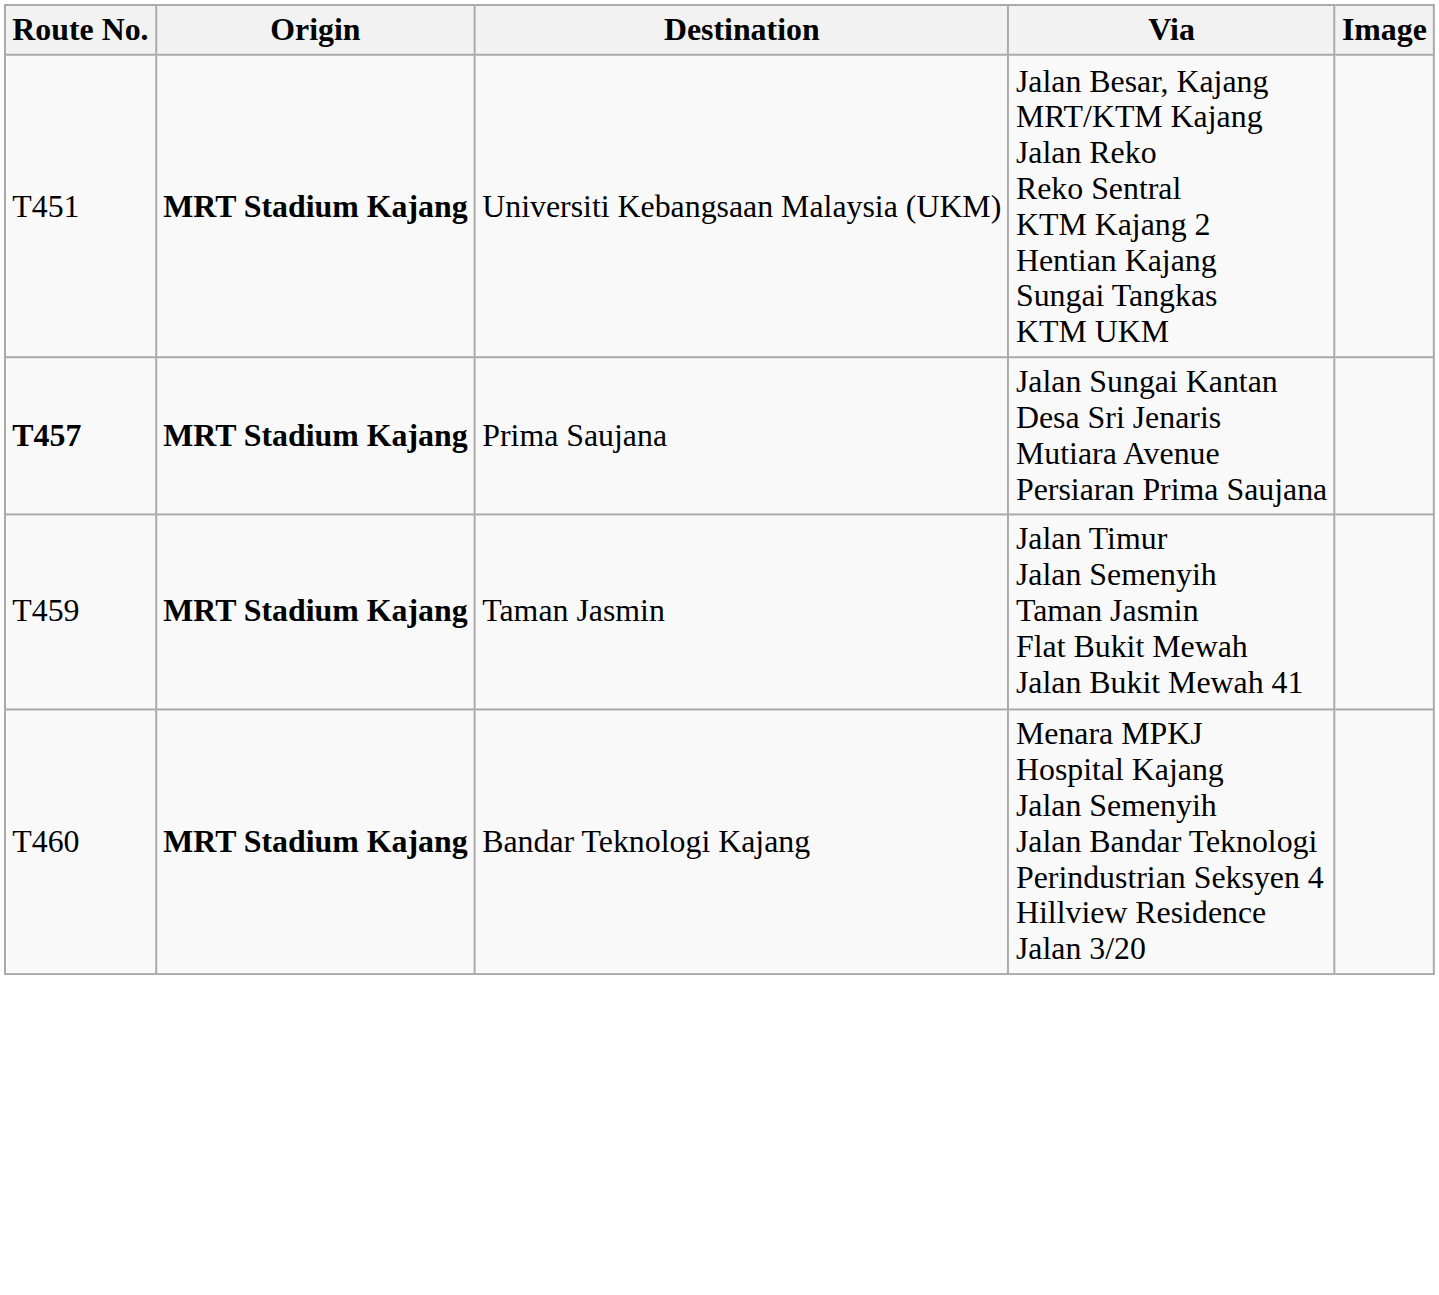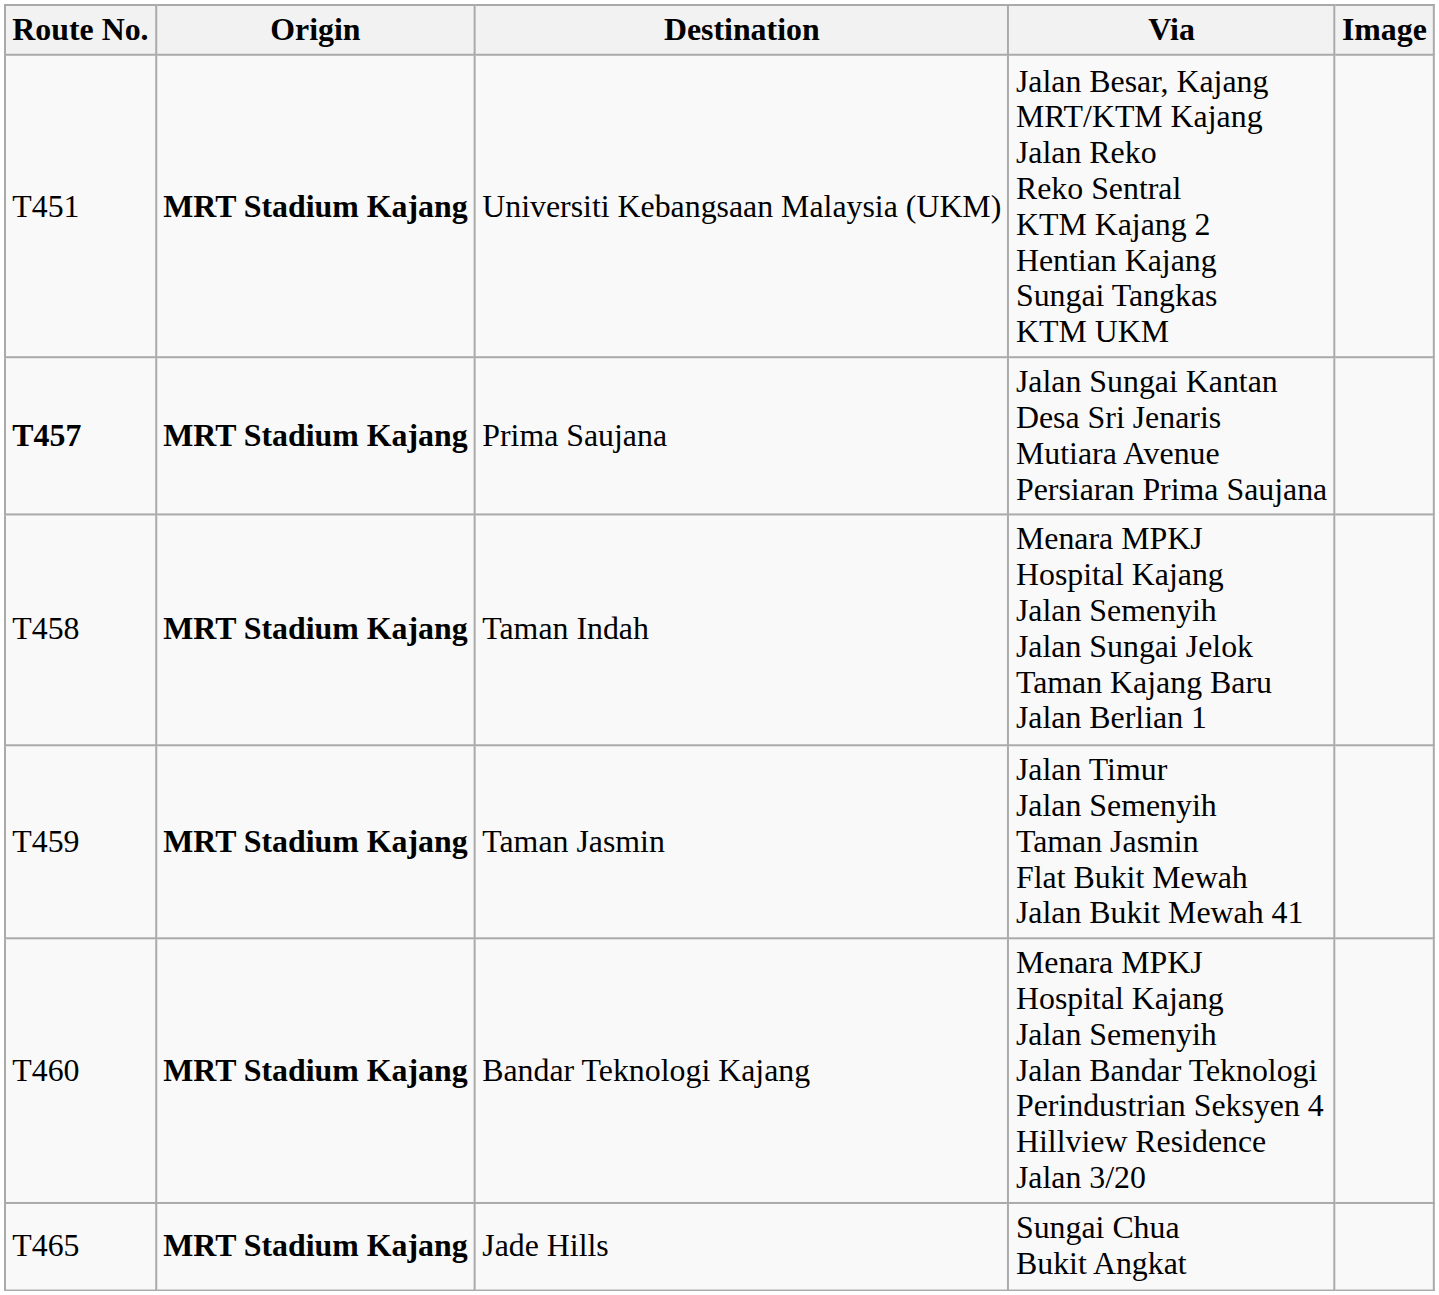 <table class="wikitable">
 <tr>
 <th>Route No.</th>
 <th>Origin</th>
 <th>Destination</th>
 <th>Via</th>
 <th>Image</th>
 </tr>
 <tr>
 <td>T451</td>
 <td> <strong>MRT Stadium Kajang</strong></td>
 <td>Universiti Kebangsaan Malaysia (UKM)</td>
 <td>Jalan Besar, Kajang<br> MRT/KTM Kajang<br>Jalan Reko<br>Reko Sentral<br>KTM Kajang 2<br>Hentian Kajang<br>Sungai Tangkas<br> KTM UKM</td>
 <td></td>
 </tr>
 <tr>
 <td><strong>T457</strong></td>
 <td> <strong>MRT Stadium Kajang</strong></td>
 <td>Prima Saujana</td>
 <td>Jalan Sungai Kantan<br>Desa Sri Jenaris<br>Mutiara Avenue<br>Persiaran Prima Saujana</td>
 <td></td>
 </tr>
 <tr>
+<td>T458</td>
+<td> <strong>MRT Stadium Kajang</strong></td>
+<td>Taman Indah</td>
+<td>Menara MPKJ<br>Hospital Kajang<br>Jalan Semenyih<br>Jalan Sungai Jelok<br>Taman Kajang Baru<br>Jalan Berlian 1</td>
+<td></td>
+</tr>
+<tr>
 <td>T459</td>
 <td> <strong>MRT Stadium Kajang</strong></td>
 <td>Taman Jasmin</td>
 <td>Jalan Timur<br>Jalan Semenyih<br>Taman Jasmin<br>Flat Bukit Mewah<br>Jalan Bukit Mewah 41</td>
 <td></td>
 </tr>
 <tr>
 <td>T460</td>
 <td> <strong>MRT Stadium Kajang</strong></td>
 <td>Bandar Teknologi Kajang</td>
 <td>Menara MPKJ<br>Hospital Kajang<br>Jalan Semenyih<br>Jalan Bandar Teknologi<br>Perindustrian Seksyen 4<br>Hillview Residence<br>Jalan 3/20</td>
 <td></td>
 </tr>
+<tr>
+<td>T465</td>
+<td> <strong>MRT Stadium Kajang</strong></td>
+<td>Jade Hills</td>
+<td>Sungai Chua<br>Bukit Angkat</td>
+<td></td>
+</tr>
 </table>
